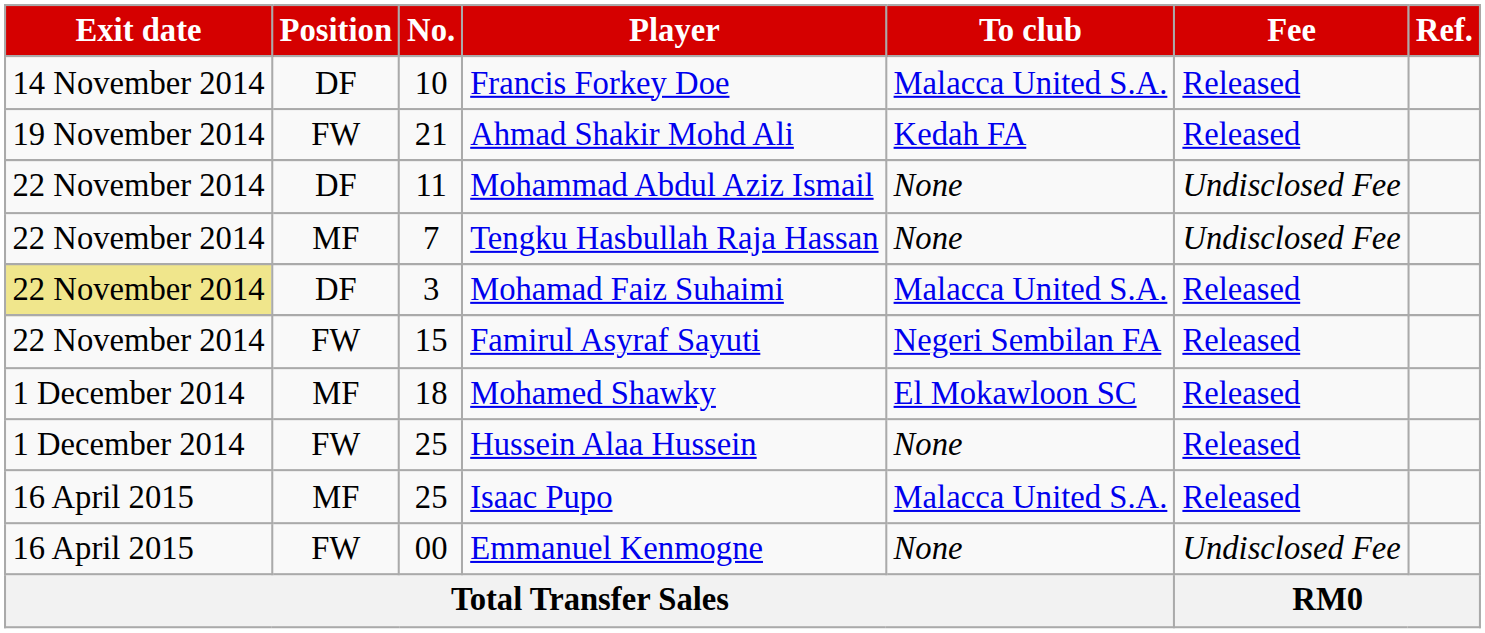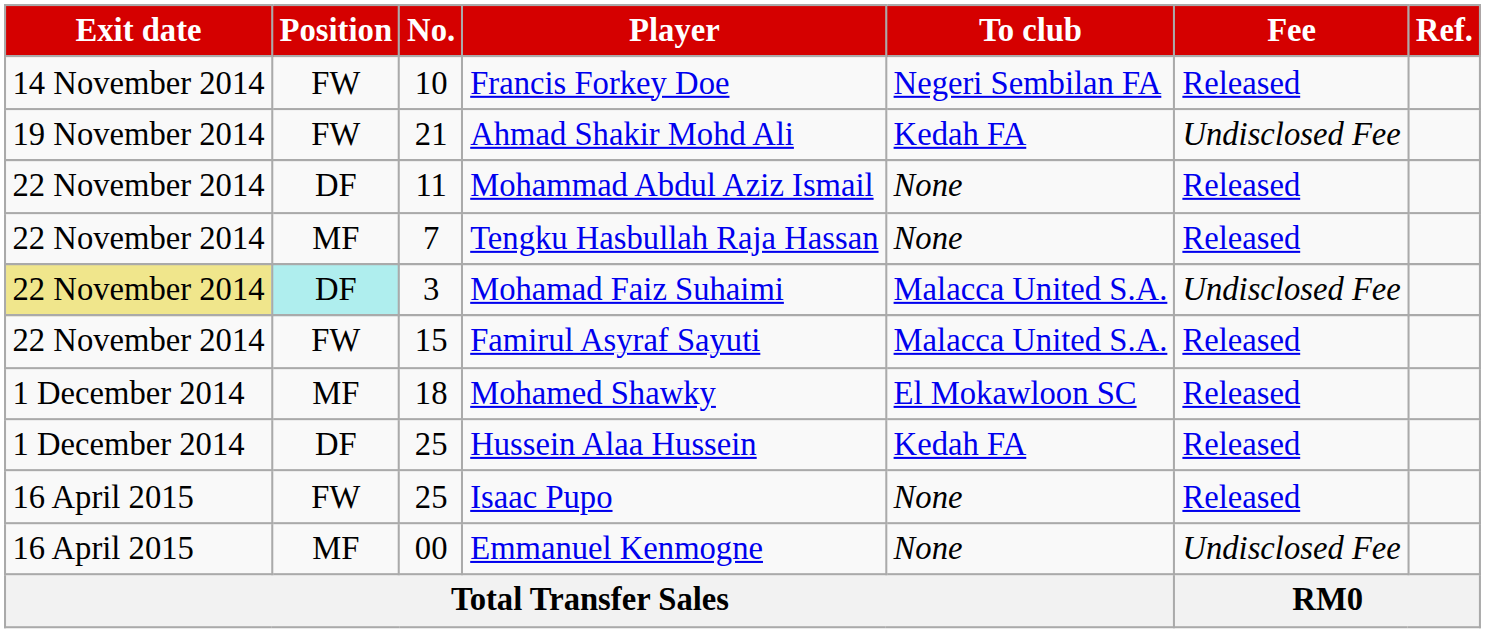 <table class="wikitable sortable">
 <tr>
 <th style="background:#d50000; color:white;"><strong>Exit date</strong></th>
 <th style="background:#d50000; color:white;"><strong>Position</strong></th>
 <th style="background:#d50000; color:white;"><strong>No.</strong></th>
 <th style="background:#d50000; color:white;"><strong>Player</strong></th>
 <th style="background:#d50000; color:white;"><strong>To club</strong></th>
 <th style="background:#d50000; color:white;"><strong>Fee</strong></th>
 <th style="background:#d50000; color:white;"><strong>Ref.</strong></th>
 </tr>
 <tr>
 <td>14 November 2014</td>
-<td style="text-align:center;">DF</td>
+<td style="text-align:center;">FW</td>
 <td style="text-align:center;">10</td>
 <td style="text-align:left;"><a href='#'>Francis Forkey Doe</a></td>
-<td style="text-align:left;"><a href='#'>Malacca United S.A.</a></td>
+<td style="text-align:left;"><a href='#'>Negeri Sembilan FA</a></td>
 <td><a href='#'>Released</a></td>
 <td></td>
 </tr>
 <tr>
 <td>19 November 2014</td>
 <td style="text-align:center;">FW</td>
 <td style="text-align:center;">21</td>
 <td style="text-align:left;"><a href='#'>Ahmad Shakir Mohd Ali</a></td>
 <td style="text-align:left;"><a href='#'>Kedah FA</a></td>
-<td><a href='#'>Released</a></td>
+<td><em>Undisclosed Fee</em></td>
 <td></td>
 </tr>
 <tr>
 </tr>
 <tr>
 <td>22 November 2014</td>
 <td style="text-align:center;">DF</td>
 <td style="text-align:center;">11</td>
 <td style="text-align:left;"><a href='#'>Mohammad Abdul Aziz Ismail</a></td>
 <td style="text-align:left;"><em>None</em></td>
-<td><em>Undisclosed Fee</em></td>
+<td><a href='#'>Released</a></td>
 <td></td>
 </tr>
 <tr>
 <td>22 November 2014</td>
 <td style="text-align:center;">MF</td>
 <td style="text-align:center;">7</td>
 <td style="text-align:left;"><a href='#'>Tengku Hasbullah Raja Hassan</a></td>
 <td style="text-align:left;"><em>None</em></td>
-<td><em>Undisclosed Fee</em></td>
+<td><a href='#'>Released</a></td>
 <td></td>
 </tr>
 <tr>
 </tr>
 <tr>
 <td style="background: khaki;">22 November 2014</td>
-<td style="text-align:center;">DF</td>
+<td style="background: paleturquoise; text-align:center;">DF</td>
 <td style="text-align:center;">3</td>
 <td style="text-align:left;"><a href='#'>Mohamad Faiz Suhaimi</a></td>
 <td style="text-align:left;"><a href='#'>Malacca United S.A.</a></td>
-<td><a href='#'>Released</a></td>
+<td><em>Undisclosed Fee</em></td>
 <td></td>
 </tr>
 <tr>
 </tr>
 <tr>
 <td>22 November 2014</td>
 <td style="text-align:center;">FW</td>
 <td style="text-align:center;">15</td>
 <td style="text-align:left;"><a href='#'>Famirul Asyraf Sayuti</a></td>
-<td style="text-align:left;"><a href='#'>Negeri Sembilan FA</a></td>
+<td style="text-align:left;"><a href='#'>Malacca United S.A.</a></td>
 <td><a href='#'>Released</a></td>
 <td></td>
 </tr>
 <tr>
 <td>1 December 2014</td>
 <td style="text-align:center;">MF</td>
 <td style="text-align:center;">18</td>
 <td style="text-align:left;"><a href='#'>Mohamed Shawky</a></td>
 <td style="text-align:left;"><a href='#'>El Mokawloon SC</a></td>
 <td><a href='#'>Released</a></td>
 <td></td>
 </tr>
 <tr>
 <td>1 December 2014</td>
+<td style="text-align:center;">DF</td>
+<td style="text-align:center;">25</td>
+<td style="text-align:left;"><a href='#'>Hussein Alaa Hussein</a></td>
+<td style="text-align:left;"><a href='#'>Kedah FA</a></td>
+<td><a href='#'>Released</a></td>
+<td></td>
+</tr>
+<tr>
+<td>16 April 2015</td>
 <td style="text-align:center;">FW</td>
 <td style="text-align:center;">25</td>
-<td style="text-align:left;"><a href='#'>Hussein Alaa Hussein</a></td>
+<td style="text-align:left;"><a href='#'>Isaac Pupo</a></td>
 <td style="text-align:left;"><em>None</em></td>
 <td><a href='#'>Released</a></td>
 <td></td>
 </tr>
 <tr>
 <td>16 April 2015</td>
 <td style="text-align:center;">MF</td>
-<td style="text-align:center;">25</td>
-<td style="text-align:left;"><a href='#'>Isaac Pupo</a></td>
-<td style="text-align:left;"><a href='#'>Malacca United S.A.</a></td>
-<td><a href='#'>Released</a></td>
-<td></td>
-</tr>
-<tr>
-<td>16 April 2015</td>
-<td style="text-align:center;">FW</td>
 <td style="text-align:center;">00</td>
 <td style="text-align:left;"><a href='#'>Emmanuel Kenmogne</a></td>
 <td style="text-align:left;"><em>None</em></td>
 <td><em>Undisclosed Fee</em></td>
 <td></td>
 </tr>
 <tr>
 <th colspan="5">Total Transfer Sales</th>
 <th colspan="2">RM0</th>
 </tr>
 </table>
